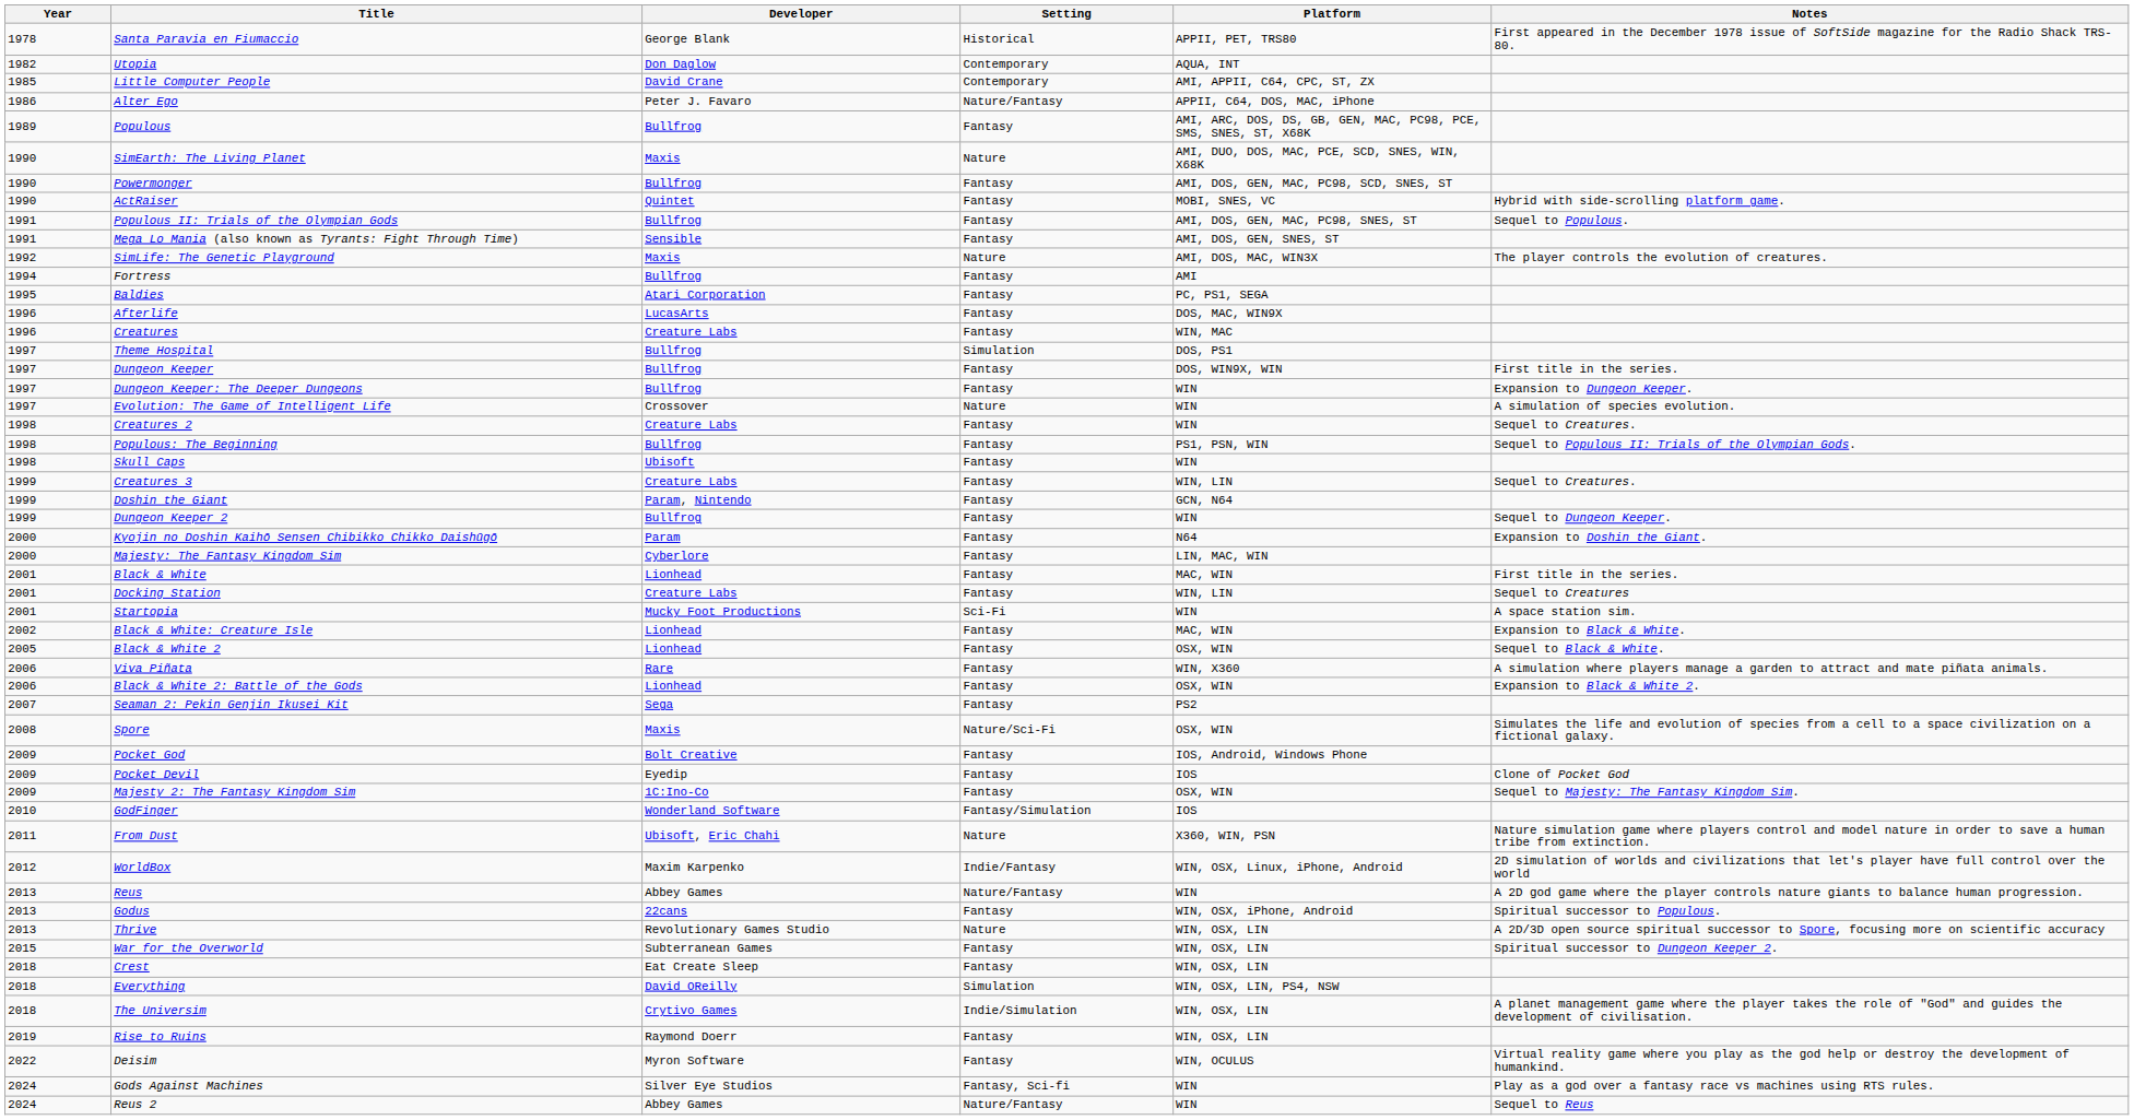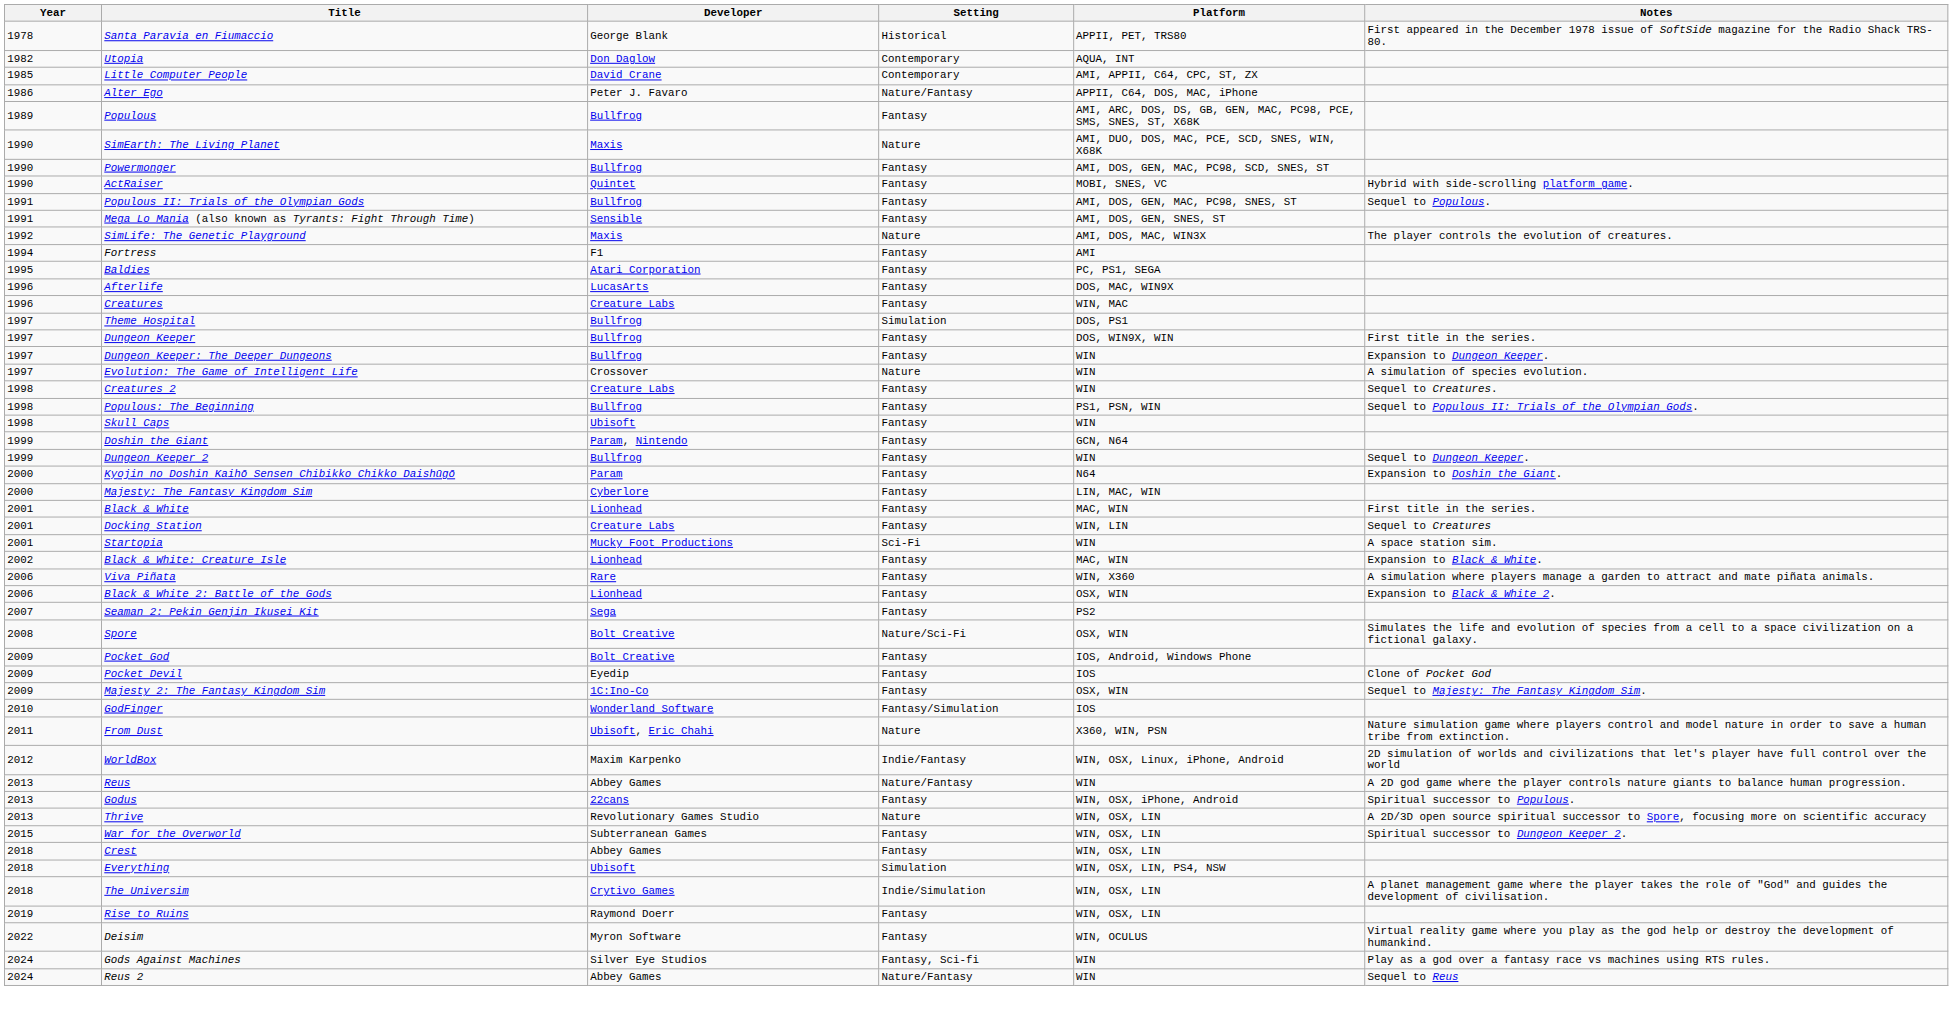 <table class="wikitable sortable" style="font-size:85%;width:100%;">
 <tr>
 <th width="5%">Year</th>
 <th width="25%">Title</th>
 <th width="15%">Developer</th>
 <th width="10%">Setting</th>
 <th width="15%">Platform</th>
 <th width="30%">Notes</th>
 </tr>
 <tr>
 <td>1978</td>
 <td><em><a href='#'>Santa Paravia en Fiumaccio</a></em></td>
 <td>George Blank</td>
 <td>Historical</td>
 <td>APPII, PET, TRS80</td>
 <td>First appeared in the December 1978 issue of <em>SoftSide</em> magazine for the Radio Shack TRS-80.</td>
 </tr>
 <tr>
 <td>1982</td>
 <td><em><a href='#'>Utopia</a></em></td>
 <td><a href='#'>Don Daglow</a></td>
 <td>Contemporary</td>
 <td>AQUA, INT</td>
 <td></td>
 </tr>
 <tr>
 <td>1985</td>
 <td><em><a href='#'>Little Computer People</a></em></td>
 <td><a href='#'>David Crane</a></td>
 <td>Contemporary</td>
 <td>AMI, APPII, C64, CPC, ST, ZX</td>
 <td></td>
 </tr>
 <tr>
 <td>1986</td>
 <td><em><a href='#'>Alter Ego</a></em></td>
 <td>Peter J. Favaro</td>
 <td>Nature/Fantasy</td>
 <td>APPII, C64, DOS, MAC, iPhone</td>
 <td></td>
 </tr>
 <tr>
 <td>1989</td>
 <td><em><a href='#'>Populous</a></em></td>
 <td><a href='#'>Bullfrog</a></td>
 <td>Fantasy</td>
 <td>AMI, ARC, DOS, DS, GB, GEN, MAC, PC98, PCE, SMS, SNES, ST, X68K</td>
 <td></td>
 </tr>
 <tr>
 <td>1990</td>
 <td><em><a href='#'>SimEarth: The Living Planet</a></em></td>
 <td><a href='#'>Maxis</a></td>
 <td>Nature</td>
 <td>AMI, DUO, DOS, MAC, PCE, SCD, SNES, WIN, X68K</td>
 <td></td>
 </tr>
 <tr>
 <td>1990</td>
 <td><em><a href='#'>Powermonger</a></em></td>
 <td><a href='#'>Bullfrog</a></td>
 <td>Fantasy</td>
 <td>AMI, DOS, GEN, MAC, PC98, SCD, SNES, ST</td>
 <td></td>
 </tr>
 <tr>
 <td>1990</td>
 <td><em><a href='#'>ActRaiser</a></em></td>
 <td><a href='#'>Quintet</a></td>
 <td>Fantasy</td>
 <td>MOBI, SNES, VC</td>
 <td>Hybrid with side-scrolling <a href='#'>platform game</a>.</td>
 </tr>
 <tr>
 <td>1991</td>
 <td><em><a href='#'>Populous II: Trials of the Olympian Gods</a></em></td>
 <td><a href='#'>Bullfrog</a></td>
 <td>Fantasy</td>
 <td>AMI, DOS, GEN, MAC, PC98, SNES, ST</td>
 <td>Sequel to <em><a href='#'>Populous</a></em>.</td>
 </tr>
 <tr>
 <td>1991</td>
 <td><em><a href='#'>Mega Lo Mania</a></em> (also known as <em>Tyrants: Fight Through Time</em>)</td>
 <td><a href='#'>Sensible</a></td>
 <td>Fantasy</td>
 <td>AMI, DOS, GEN, SNES, ST</td>
 <td></td>
 </tr>
 <tr>
 <td>1992</td>
 <td><em><a href='#'>SimLife: The Genetic Playground</a></em></td>
 <td><a href='#'>Maxis</a></td>
 <td>Nature</td>
 <td>AMI, DOS, MAC, WIN3X</td>
 <td>The player controls the evolution of creatures.</td>
 </tr>
 <tr>
 <td>1994</td>
 <td><em>Fortress</em></td>
-<td><a href='#'>Bullfrog</a></td>
+<td>F1</td>
 <td>Fantasy</td>
 <td>AMI</td>
 <td></td>
 </tr>
 <tr>
 <td>1995</td>
 <td><em><a href='#'>Baldies</a></em></td>
 <td><a href='#'>Atari Corporation</a></td>
 <td>Fantasy</td>
 <td>PC, PS1, SEGA</td>
 <td></td>
 </tr>
 <tr>
 <td>1996</td>
 <td><em><a href='#'>Afterlife</a></em></td>
 <td><a href='#'>LucasArts</a></td>
 <td>Fantasy</td>
 <td>DOS, MAC, WIN9X</td>
 <td></td>
 </tr>
 <tr>
 <td>1996</td>
 <td><em><a href='#'>Creatures</a></em></td>
 <td><a href='#'>Creature Labs</a></td>
 <td>Fantasy</td>
 <td>WIN, MAC</td>
 <td></td>
 </tr>
 <tr>
 <td>1997</td>
 <td><em><a href='#'>Theme Hospital</a></em></td>
 <td><a href='#'>Bullfrog</a></td>
 <td>Simulation</td>
 <td>DOS, PS1</td>
 <td></td>
 </tr>
 <tr>
 <td>1997</td>
 <td><em><a href='#'>Dungeon Keeper</a></em></td>
 <td><a href='#'>Bullfrog</a></td>
 <td>Fantasy</td>
 <td>DOS, WIN9X, WIN</td>
 <td>First title in the series.</td>
 </tr>
 <tr>
 <td>1997</td>
 <td><em><a href='#'>Dungeon Keeper: The Deeper Dungeons</a></em></td>
 <td><a href='#'>Bullfrog</a></td>
 <td>Fantasy</td>
 <td>WIN</td>
 <td>Expansion to <em><a href='#'>Dungeon Keeper</a></em>.</td>
 </tr>
 <tr>
 <td>1997</td>
 <td><em><a href='#'>Evolution: The Game of Intelligent Life</a></em></td>
 <td>Crossover</td>
 <td>Nature</td>
 <td>WIN</td>
 <td>A simulation of species evolution.</td>
 </tr>
 <tr>
 <td>1998</td>
 <td><em><a href='#'>Creatures 2</a></em></td>
 <td><a href='#'>Creature Labs</a></td>
 <td>Fantasy</td>
 <td>WIN</td>
 <td>Sequel to <em>Creatures</em>.</td>
 </tr>
 <tr>
 <td>1998</td>
 <td><em><a href='#'>Populous: The Beginning</a></em></td>
 <td><a href='#'>Bullfrog</a></td>
 <td>Fantasy</td>
 <td>PS1, PSN, WIN</td>
 <td>Sequel to <em><a href='#'>Populous II: Trials of the Olympian Gods</a></em>.</td>
 </tr>
 <tr>
 <td>1998</td>
 <td><em><a href='#'>Skull Caps</a></em></td>
 <td><a href='#'>Ubisoft</a></td>
 <td>Fantasy</td>
 <td>WIN</td>
 <td></td>
 </tr>
 <tr>
 <td>1999</td>
-<td><em><a href='#'>Creatures 3</a></em></td>
-<td><a href='#'>Creature Labs</a></td>
-<td>Fantasy</td>
-<td>WIN, LIN</td>
-<td>Sequel to <em>Creatures</em>.</td>
-</tr>
-<tr>
-<td>1999</td>
 <td><em><a href='#'>Doshin the Giant</a></em></td>
 <td><a href='#'>Param</a>, <a href='#'>Nintendo</a></td>
 <td>Fantasy</td>
 <td>GCN, N64</td>
 <td></td>
 </tr>
 <tr>
 <td>1999</td>
 <td><em><a href='#'>Dungeon Keeper 2</a></em></td>
 <td><a href='#'>Bullfrog</a></td>
 <td>Fantasy</td>
 <td>WIN</td>
 <td>Sequel to <em><a href='#'>Dungeon Keeper</a></em>.</td>
 </tr>
 <tr>
 <td>2000</td>
 <td><em><a href='#'>Kyojin no Doshin Kaihō Sensen Chibikko Chikko Daishūgō</a></em></td>
 <td><a href='#'>Param</a></td>
 <td>Fantasy</td>
 <td>N64</td>
 <td>Expansion to <em><a href='#'>Doshin the Giant</a></em>.</td>
 </tr>
 <tr>
 <td>2000</td>
 <td><em><a href='#'>Majesty: The Fantasy Kingdom Sim</a></em></td>
 <td><a href='#'>Cyberlore</a></td>
 <td>Fantasy</td>
 <td>LIN, MAC, WIN</td>
 <td></td>
 </tr>
 <tr>
 <td>2001</td>
 <td><em><a href='#'>Black & White</a></em></td>
 <td><a href='#'>Lionhead</a></td>
 <td>Fantasy</td>
 <td>MAC, WIN</td>
 <td>First title in the series.</td>
 </tr>
 <tr>
 <td>2001</td>
 <td><em><a href='#'>Docking Station</a></em></td>
 <td><a href='#'>Creature Labs</a></td>
 <td>Fantasy</td>
 <td>WIN, LIN</td>
 <td>Sequel to <em>Creatures</em></td>
 </tr>
 <tr>
 <td>2001</td>
 <td><em><a href='#'>Startopia</a></em></td>
 <td><a href='#'>Mucky Foot Productions</a></td>
 <td>Sci-Fi</td>
 <td>WIN</td>
 <td>A space station sim.</td>
 </tr>
 <tr>
 <td>2002</td>
 <td><em><a href='#'>Black & White: Creature Isle</a></em></td>
 <td><a href='#'>Lionhead</a></td>
 <td>Fantasy</td>
 <td>MAC, WIN</td>
 <td>Expansion to <em><a href='#'>Black & White</a></em>.</td>
 </tr>
 <tr>
-<td>2005</td>
-<td><em><a href='#'>Black & White 2</a></em></td>
-<td><a href='#'>Lionhead</a></td>
-<td>Fantasy</td>
-<td>OSX, WIN</td>
-<td>Sequel to <em><a href='#'>Black & White</a></em>.</td>
-</tr>
-<tr>
 <td>2006</td>
 <td><em><a href='#'>Viva Piñata</a></em></td>
 <td><a href='#'>Rare</a></td>
 <td>Fantasy</td>
 <td>WIN, X360</td>
 <td>A simulation where players manage a garden to attract and mate piñata animals.</td>
 </tr>
 <tr>
 <td>2006</td>
 <td><em><a href='#'>Black & White 2: Battle of the Gods</a></em></td>
 <td><a href='#'>Lionhead</a></td>
 <td>Fantasy</td>
 <td>OSX, WIN</td>
 <td>Expansion to <em><a href='#'>Black & White 2</a></em>.</td>
 </tr>
 <tr>
 <td>2007</td>
 <td><em><a href='#'>Seaman 2: Pekin Genjin Ikusei Kit</a></em></td>
 <td><a href='#'>Sega</a></td>
 <td>Fantasy</td>
 <td>PS2</td>
 <td></td>
 </tr>
 <tr>
 <td>2008</td>
 <td><em><a href='#'>Spore</a></em></td>
-<td><a href='#'>Maxis</a></td>
+<td><a href='#'>Bolt Creative</a></td>
 <td>Nature/Sci-Fi</td>
 <td>OSX, WIN</td>
 <td>Simulates the life and evolution of species from a cell to a space civilization on a fictional galaxy.</td>
 </tr>
 <tr>
 <td>2009</td>
 <td><em><a href='#'>Pocket God</a></em></td>
 <td><a href='#'>Bolt Creative</a></td>
 <td>Fantasy</td>
 <td>IOS, Android, Windows Phone</td>
 <td></td>
 </tr>
 <tr>
 <td>2009</td>
 <td><em><a href='#'>Pocket Devil</a></em></td>
 <td>Eyedip</td>
 <td>Fantasy</td>
 <td>IOS</td>
 <td>Clone of <em>Pocket God</em></td>
 </tr>
 <tr>
 <td>2009</td>
 <td><em><a href='#'>Majesty 2: The Fantasy Kingdom Sim</a></em></td>
 <td><a href='#'>1C:Ino-Co</a></td>
 <td>Fantasy</td>
 <td>OSX, WIN</td>
 <td>Sequel to <em><a href='#'>Majesty: The Fantasy Kingdom Sim</a></em>.</td>
 </tr>
 <tr>
 <td>2010</td>
 <td><em><a href='#'>GodFinger</a></em></td>
 <td><a href='#'>Wonderland Software</a></td>
 <td>Fantasy/Simulation</td>
 <td>IOS</td>
 <td></td>
 </tr>
 <tr>
 <td>2011</td>
 <td><em><a href='#'>From Dust</a></em></td>
 <td><a href='#'>Ubisoft</a>, <a href='#'>Eric Chahi</a></td>
 <td>Nature</td>
 <td>X360, WIN, PSN</td>
 <td>Nature simulation game where players control and model nature in order to save a human tribe from extinction.</td>
 </tr>
 <tr>
 <td>2012</td>
 <td><em><a href='#'>WorldBox</a></em></td>
 <td>Maxim Karpenko</td>
 <td>Indie/Fantasy</td>
 <td>WIN, OSX, Linux, iPhone, Android</td>
 <td>2D simulation of worlds and civilizations that let's player have full control over the world</td>
 </tr>
 <tr>
 <td>2013</td>
 <td><em><a href='#'>Reus</a></em></td>
 <td>Abbey Games</td>
 <td>Nature/Fantasy</td>
 <td>WIN</td>
 <td>A 2D god game where the player controls nature giants to balance human progression.</td>
 </tr>
 <tr>
 <td>2013</td>
 <td><em><a href='#'>Godus</a></em></td>
 <td><a href='#'>22cans</a></td>
 <td>Fantasy</td>
 <td>WIN, OSX, iPhone, Android</td>
 <td>Spiritual successor to <em><a href='#'>Populous</a></em>.</td>
 </tr>
 <tr>
 <td>2013</td>
 <td><a href='#'><em>Thrive</em></a></td>
 <td>Revolutionary Games Studio</td>
 <td>Nature</td>
 <td>WIN, OSX, LIN</td>
 <td>A 2D/3D open source spiritual successor to <a href='#'>Spore</a>, focusing more on scientific accuracy</td>
 </tr>
 <tr>
 <td>2015</td>
 <td><em><a href='#'>War for the Overworld</a></em></td>
 <td>Subterranean Games</td>
 <td>Fantasy</td>
 <td>WIN, OSX, LIN</td>
 <td>Spiritual successor to <em><a href='#'>Dungeon Keeper 2</a></em>.</td>
 </tr>
 <tr>
 <td>2018</td>
 <td><em><a href='#'>Crest</a></em></td>
-<td>Eat Create Sleep</td>
+<td>Abbey Games</td>
 <td>Fantasy</td>
 <td>WIN, OSX, LIN</td>
 <td></td>
 </tr>
 <tr>
 <td>2018</td>
 <td><em><a href='#'>Everything</a></em></td>
-<td><a href='#'>David OReilly</a></td>
+<td><a href='#'>Ubisoft</a></td>
 <td>Simulation</td>
 <td>WIN, OSX, LIN, PS4, NSW</td>
 <td></td>
 </tr>
 <tr>
 <td>2018</td>
 <td><em><a href='#'>The Universim</a></em></td>
 <td><a href='#'>Crytivo Games</a></td>
 <td>Indie/Simulation</td>
 <td>WIN, OSX, LIN</td>
 <td>A planet management game where the player takes the role of "God" and guides the development of civilisation.</td>
 </tr>
 <tr>
 <td>2019</td>
 <td><em><a href='#'>Rise to Ruins</a></em></td>
 <td>Raymond Doerr</td>
 <td>Fantasy</td>
 <td>WIN, OSX, LIN</td>
 <td></td>
 </tr>
 <tr>
 <td>2022</td>
 <td><em>Deisim</em></td>
 <td>Myron Software</td>
 <td>Fantasy</td>
 <td>WIN, OCULUS</td>
 <td>Virtual reality game where you play as the god help or destroy the development of humankind.</td>
 </tr>
 <tr>
 <td>2024</td>
 <td><em>Gods Against Machines</em></td>
 <td>Silver Eye Studios</td>
 <td>Fantasy, Sci-fi</td>
 <td>WIN</td>
 <td>Play as a god over a fantasy race vs machines using RTS rules.</td>
 </tr>
 <tr>
 <td>2024</td>
 <td><em>Reus 2</em></td>
 <td>Abbey Games</td>
 <td>Nature/Fantasy</td>
 <td>WIN</td>
 <td>Sequel to <em><a href='#'>Reus</a></em></td>
 </tr>
 </table>
